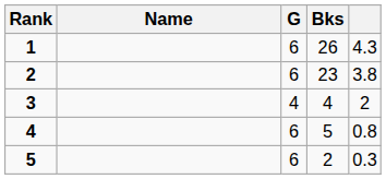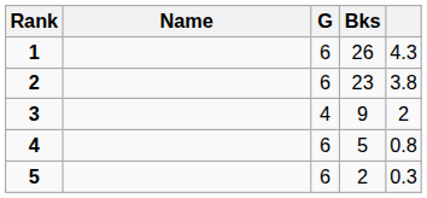 <table class="wikitable" style="text-align:center; font-size:90%;">
 <tr>
 <th width=10px>Rank</th>
 <th width=175px>Name</th>
 <th width=15px>G</th>
 <th width=10px>Bks</th>
 <th width=10px></th>
 </tr>
 <tr>
 <td><strong>1</strong></td>
 <td align=left><strong></strong></td>
 <td>6</td>
 <td>26</td>
 <td>4.3</td>
 </tr>
 <tr>
 <td><strong>2</strong></td>
 <td align=left></td>
 <td>6</td>
 <td>23</td>
 <td>3.8</td>
 </tr>
 <tr>
 <td><strong>3</strong></td>
 <td align=left></td>
 <td>4</td>
-<td>4</td>
+<td>9</td>
 <td>2</td>
 </tr>
 <tr>
 <td><strong>4</strong></td>
 <td align=left></td>
 <td>6</td>
 <td>5</td>
 <td>0.8</td>
 </tr>
 <tr>
 <td><strong>5</strong></td>
 <td align=left></td>
 <td>6</td>
 <td>2</td>
 <td>0.3</td>
 </tr>
 </table>
